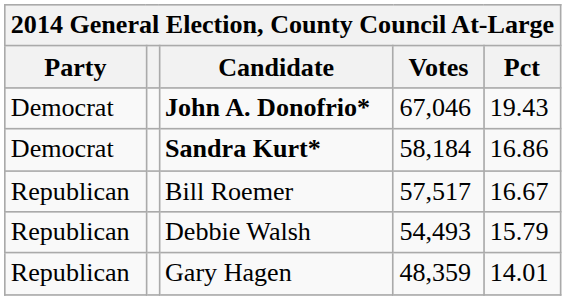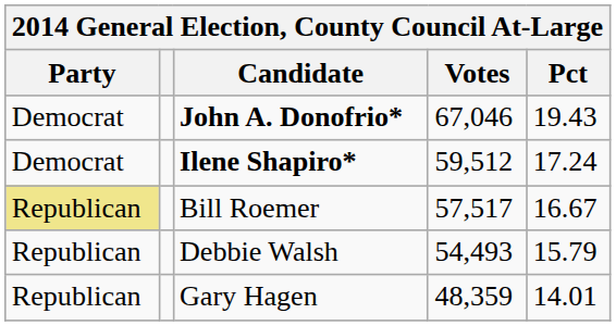 <table class="wikitable mw-collapsible mw-collapsed">
 <tr>
 <th colspan="5">2014 General Election, County Council At-Large</th>
 </tr>
 <tr>
 <th>Party</th>
 <th></th>
 <th>Candidate</th>
 <th>Votes</th>
 <th>Pct</th>
 </tr>
 <tr>
 <td>Democrat</td>
 <td></td>
 <td><strong>John A. Donofrio*</strong></td>
 <td>67,046</td>
 <td>19.43</td>
 </tr>
 <tr>
 <td>Democrat</td>
 <td></td>
-<td><strong>Sandra Kurt*</strong></td>
-<td>58,184</td>
-<td>16.86</td>
+<td><strong>Ilene Shapiro*</strong></td>
+<td>59,512</td>
+<td>17.24</td>
 </tr>
 <tr>
-<td>Republican</td>
+<td style="background: khaki;">Republican</td>
 <td></td>
 <td>Bill Roemer</td>
 <td>57,517</td>
 <td>16.67</td>
 </tr>
 <tr>
 <td>Republican</td>
 <td></td>
 <td>Debbie Walsh</td>
 <td>54,493</td>
 <td>15.79</td>
 </tr>
 <tr>
 <td>Republican</td>
 <td></td>
 <td>Gary Hagen</td>
 <td>48,359</td>
 <td>14.01</td>
 </tr>
 </table>
